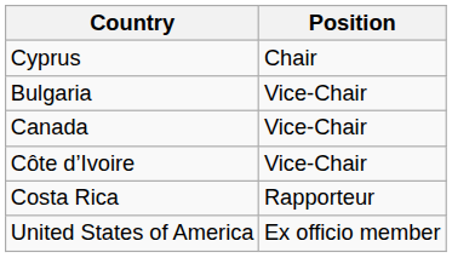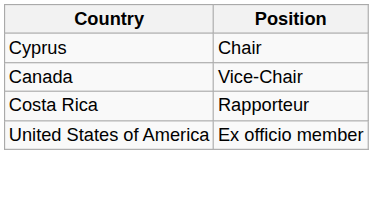 <table class="wikitable">
 <tr>
 <th>Country</th>
 <th>Position</th>
 </tr>
 <tr>
 <td>Cyprus</td>
 <td>Chair</td>
 </tr>
 <tr>
-<td>Bulgaria</td>
-<td>Vice-Chair</td>
-</tr>
-<tr>
 <td>Canada</td>
-<td>Vice-Chair</td>
-</tr>
-<tr>
-<td>Côte d’Ivoire</td>
 <td>Vice-Chair</td>
 </tr>
 <tr>
 <td>Costa Rica</td>
 <td>Rapporteur</td>
 </tr>
 <tr>
 <td>United States of America</td>
 <td>Ex officio member</td>
 </tr>
 </table>
